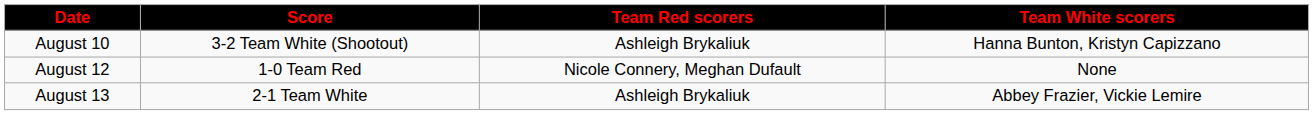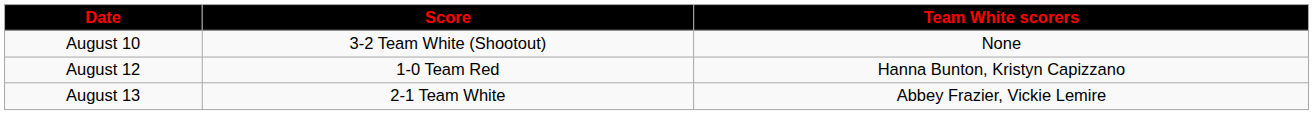 <table class="wikitable" style="width:80%;">
 <tr style="text-align:center; background:black; color:red;">
 <td><strong>Date</strong></td>
 <td><strong>Score</strong></td>
-<td><strong>Team Red scorers</strong></td>
 <td><strong>Team White scorers</strong></td>
 </tr>
 <tr style="text-align:center;" bgcolor="">
 <td>August 10</td>
 <td>3-2 Team White (Shootout)</td>
-<td>Ashleigh Brykaliuk</td>
-<td>Hanna Bunton, Kristyn Capizzano</td>
+<td>None</td>
 </tr>
 <tr style="text-align:center;" bgcolor="">
 <td>August 12</td>
 <td>1-0 Team Red</td>
-<td>Nicole Connery, Meghan Dufault</td>
-<td>None</td>
+<td>Hanna Bunton, Kristyn Capizzano</td>
 </tr>
 <tr style="text-align:center;" bgcolor="">
 <td>August 13</td>
 <td>2-1 Team White </td>
-<td>Ashleigh Brykaliuk</td>
 <td>Abbey Frazier, Vickie Lemire</td>
 </tr>
 </table>
